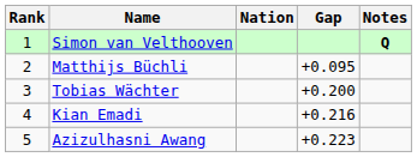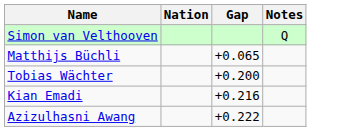 <table class="wikitable sortable" style="text-align:center">
 <tr>
-<th>Rank</th>
 <th>Name</th>
 <th>Nation</th>
 <th>Gap</th>
 <th>Notes</th>
 </tr>
 <tr bgcolor=ccffcc>
-<td>1</td>
 <td align=left><a href='#'>Simon van Velthooven</a></td>
 <td align=left></td>
 <td></td>
-<td><strong>Q</strong></td>
+<td>Q</td>
 </tr>
 <tr>
-<td>2</td>
 <td align=left><a href='#'>Matthijs Büchli</a></td>
 <td align=left></td>
-<td>+0.095</td>
+<td>+0.065</td>
 <td></td>
 </tr>
 <tr>
-<td>3</td>
 <td align=left><a href='#'>Tobias Wächter</a></td>
 <td align=left></td>
 <td>+0.200</td>
 <td></td>
 </tr>
 <tr>
-<td>4</td>
 <td align=left><a href='#'>Kian Emadi</a></td>
 <td align=left></td>
 <td>+0.216</td>
 <td></td>
 </tr>
 <tr>
-<td>5</td>
 <td align=left><a href='#'>Azizulhasni Awang</a></td>
 <td align=left></td>
-<td>+0.223</td>
+<td>+0.222</td>
 <td></td>
 </tr>
 </table>
